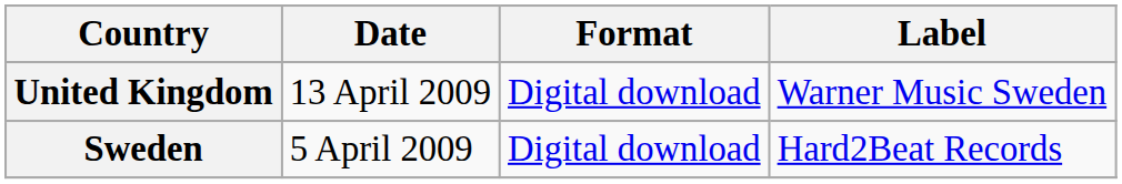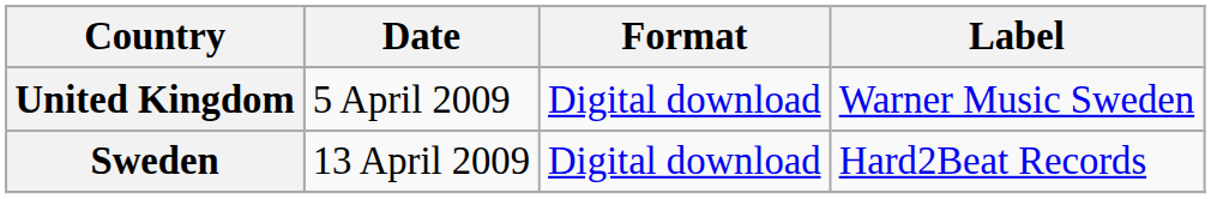 <table class="wikitable plainrowheaders">
 <tr>
 <th scope="col">Country</th>
 <th scope="col">Date</th>
 <th scope="col">Format</th>
 <th scope="col">Label</th>
 </tr>
 <tr>
 <th scope="row">United Kingdom</th>
-<td>13 April 2009</td>
+<td>5 April 2009</td>
 <td><a href='#'>Digital download</a></td>
 <td><a href='#'>Warner Music Sweden</a></td>
 </tr>
 <tr>
 <th scope="row">Sweden</th>
-<td>5 April 2009</td>
+<td>13 April 2009</td>
 <td><a href='#'>Digital download</a></td>
 <td><a href='#'>Hard2Beat Records</a></td>
 </tr>
 <tr>
 </tr>
 </table>
